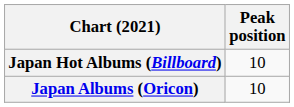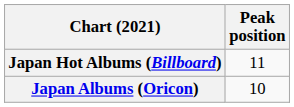 <table class="wikitable sortable plainrowheaders" style="text-align:center">
 <tr>
 <th scope="col">Chart (2021)</th>
 <th scope="col">Peak<br>position</th>
 </tr>
 <tr>
 <th scope="row">Japan Hot Albums (<em><a href='#'>Billboard</a></em>)</th>
-<td>10</td>
+<td>11</td>
 </tr>
 <tr>
 <th scope="row"><a href='#'>Japan Albums</a> (<a href='#'>Oricon</a>)</th>
 <td>10</td>
 </tr>
 </table>
